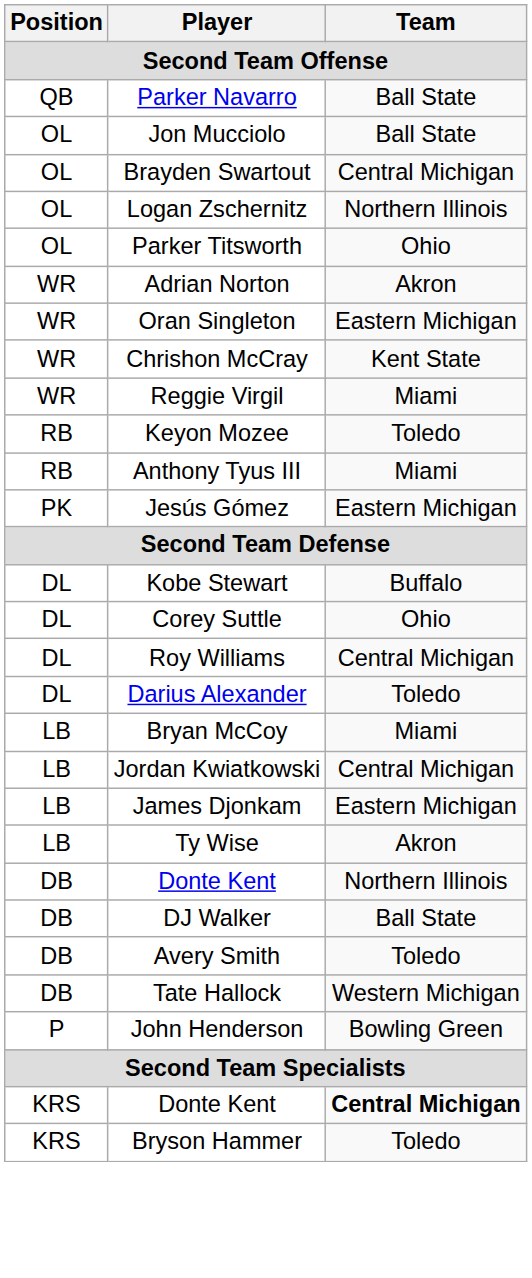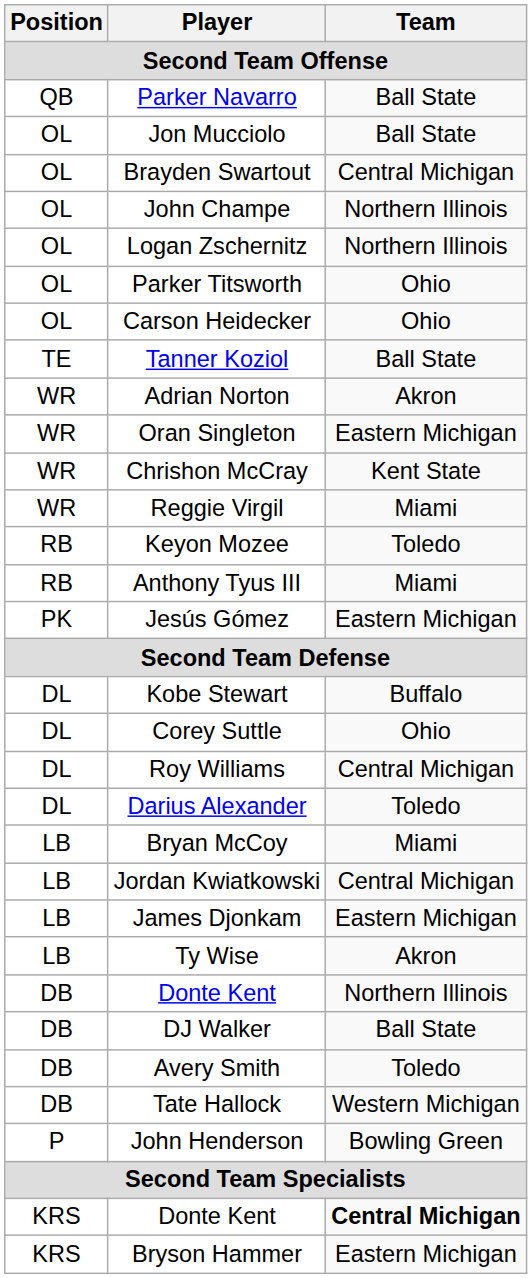 <table class="wikitable" border="0">
 <tr>
 <th>Position</th>
 <th>Player</th>
 <th>Team</th>
 </tr>
 <tr>
 <td colspan="3" style="text-align:center; background:#ddd;"><strong>Second Team Offense </strong></td>
 </tr>
 <tr style="text-align:center;">
 <td style="background:white">QB</td>
 <td style="background:white"><a href='#'>Parker Navarro</a></td>
 <td style=>Ball State</td>
 </tr>
 <tr style="text-align:center;">
 <td style="background:white">OL</td>
 <td style="background:white">Jon Mucciolo</td>
 <td style=>Ball State</td>
 </tr>
 <tr style="text-align:center;">
 <td style="background:white">OL</td>
 <td style="background:white">Brayden Swartout</td>
 <td style=>Central Michigan</td>
 </tr>
 <tr style="text-align:center;">
 <td style="background:white">OL</td>
+<td style="background:white">John Champe</td>
+<td style=>Northern Illinois</td>
+</tr>
+<tr style="text-align:center;">
+<td style="background:white">OL</td>
 <td style="background:white">Logan Zschernitz</td>
 <td style=>Northern Illinois</td>
 </tr>
 <tr style="text-align:center;">
 <td style="background:white">OL</td>
 <td style="background:white">Parker Titsworth</td>
 <td style=>Ohio</td>
+</tr>
+<tr style="text-align:center;">
+<td style="background:white">OL</td>
+<td style="background:white">Carson Heidecker</td>
+<td style=>Ohio</td>
+</tr>
+<tr style="text-align:center;">
+<td style="background:white">TE</td>
+<td style="background:white"><a href='#'>Tanner Koziol</a></td>
+<td style=>Ball State</td>
 </tr>
 <tr style="text-align:center;">
 <td style="background:white">WR</td>
 <td style="background:white">Adrian Norton</td>
 <td style=>Akron</td>
 </tr>
 <tr style="text-align:center;">
 <td style="background:white">WR</td>
 <td style="background:white">Oran Singleton</td>
 <td style=>Eastern Michigan</td>
 </tr>
 <tr style="text-align:center;">
 <td style="background:white">WR</td>
 <td style="background:white">Chrishon McCray</td>
 <td style=>Kent State</td>
 </tr>
 <tr style="text-align:center;">
 <td style="background:white">WR</td>
 <td style="background:white">Reggie Virgil</td>
 <td style=>Miami</td>
 </tr>
 <tr style="text-align:center;">
 <td style="background:white">RB</td>
 <td style="background:white">Keyon Mozee</td>
 <td style=>Toledo</td>
 </tr>
 <tr style="text-align:center;">
 <td style="background:white">RB</td>
 <td style="background:white">Anthony Tyus III</td>
 <td style=>Miami</td>
 </tr>
 <tr style="text-align:center;">
 <td style="background:white">PK</td>
 <td style="background:white">Jesús Gómez</td>
 <td style=>Eastern Michigan</td>
 </tr>
 <tr>
 <td colspan="3" style="text-align:center; background:#ddd;"><strong>Second Team Defense</strong></td>
 </tr>
 <tr style="text-align:center;">
 <td style="background:white">DL</td>
 <td style="background:white">Kobe Stewart</td>
 <td style=>Buffalo</td>
 </tr>
 <tr style="text-align:center;">
 <td style="background:white">DL</td>
 <td style="background:white">Corey Suttle</td>
 <td style=>Ohio</td>
 </tr>
 <tr style="text-align:center;">
 <td style="background:white">DL</td>
 <td style="background:white">Roy Williams</td>
 <td style=>Central Michigan</td>
 </tr>
 <tr style="text-align:center;">
 <td style="background:white">DL</td>
 <td style="background:white"><a href='#'>Darius Alexander</a></td>
 <td style=>Toledo</td>
 </tr>
 <tr style="text-align:center;">
 <td style="background:white">LB</td>
 <td style="background:white">Bryan McCoy</td>
 <td style=>Miami</td>
 </tr>
 <tr style="text-align:center;">
 <td style="background:white">LB</td>
 <td style="background:white">Jordan Kwiatkowski</td>
 <td style=>Central Michigan</td>
 </tr>
 <tr style="text-align:center;">
 <td style="background:white">LB</td>
 <td style="background:white">James Djonkam</td>
 <td style=>Eastern Michigan</td>
 </tr>
 <tr style="text-align:center;">
 <td style="background:white">LB</td>
 <td style="background:white">Ty Wise</td>
 <td style=>Akron</td>
 </tr>
 <tr style="text-align:center;">
 <td style="background:white">DB</td>
 <td style="background:white"><a href='#'>Donte Kent</a></td>
 <td style=>Northern Illinois</td>
 </tr>
 <tr style="text-align:center;">
 <td style="background:white">DB</td>
 <td style="background:white">DJ Walker</td>
 <td style=>Ball State</td>
 </tr>
 <tr style="text-align:center;">
 <td style="background:white">DB</td>
 <td style="background:white">Avery Smith</td>
 <td style=>Toledo</td>
 </tr>
 <tr style="text-align:center;">
 <td style="background:white">DB</td>
 <td style="background:white">Tate Hallock</td>
 <td style=>Western Michigan</td>
 </tr>
 <tr style="text-align:center;">
 <td style="background:white">P</td>
 <td style="background:white">John Henderson</td>
 <td style=>Bowling Green</td>
 </tr>
 <tr>
 <td colspan="3" style="text-align:center; background:#ddd;"><strong>Second Team Specialists</strong></td>
 </tr>
 <tr style="text-align:center;">
 <td style="background:white">KRS</td>
 <td style="background:white">Donte Kent</td>
 <td style=><strong>Central Michigan</strong></td>
 </tr>
 <tr style="text-align:center;">
 <td style="background:white">KRS</td>
 <td style="background:white">Bryson Hammer</td>
-<td style=>Toledo</td>
+<td style=>Eastern Michigan</td>
 </tr>
 </table>
